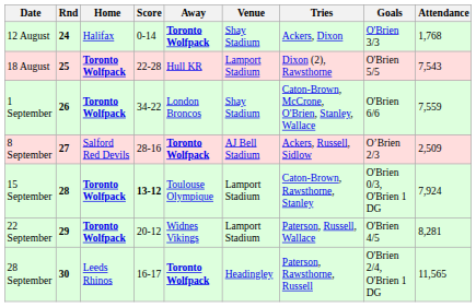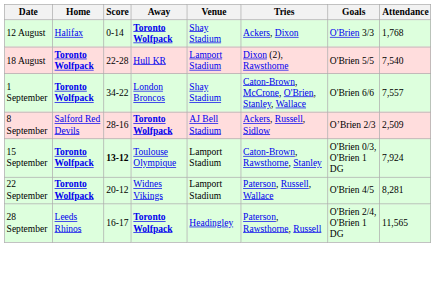 <table class="wikitable" style="font-size:85%;">
 <tr>
 <th>Date</th>
-<th>Rnd</th>
 <th>Home</th>
 <th>Score</th>
 <th>Away</th>
 <th>Venue</th>
 <th>Tries</th>
 <th>Goals</th>
 <th>Attendance</th>
 </tr>
 <tr - style="background:#ddffdd;" width=20 | >
 <td>12 August</td>
-<td><strong>24</strong></td>
 <td> <a href='#'>Halifax</a></td>
 <td>0-14</td>
 <td> <strong><a href='#'>Toronto Wolfpack</a></strong></td>
 <td><a href='#'>Shay Stadium</a></td>
 <td><a href='#'>Ackers</a>, <a href='#'>Dixon</a></td>
 <td><a href='#'>O'Brien</a> 3/3</td>
 <td>1,768</td>
 </tr>
 <tr style="background:#ffdddd;" width=20 | >
 <td>18 August</td>
-<td><strong>25</strong></td>
 <td> <strong><a href='#'>Toronto Wolfpack</a></strong></td>
 <td>22-28</td>
 <td> <a href='#'>Hull KR</a></td>
 <td><a href='#'>Lamport Stadium</a></td>
 <td><a href='#'>Dixon</a> (2), <a href='#'>Rawsthorne</a></td>
 <td>O'Brien 5/5</td>
-<td>7,543</td>
+<td>7,540</td>
 </tr>
 <tr style="background:#ddffdd;" width=20 | >
 <td>1 September</td>
-<td><strong>26</strong></td>
 <td> <strong><a href='#'>Toronto Wolfpack</a></strong></td>
 <td>34-22</td>
 <td> <a href='#'>London Broncos</a></td>
 <td><a href='#'>Shay Stadium</a></td>
 <td><a href='#'>Caton-Brown</a>, <a href='#'>McCrone</a>, <a href='#'>O'Brien</a>, <a href='#'>Stanley</a>, <a href='#'>Wallace</a></td>
 <td>O'Brien 6/6</td>
-<td>7,559</td>
+<td>7,557</td>
 </tr>
 <tr style="background:#ffdddd;" width=20 | >
 <td>8 September</td>
-<td><strong>27</strong></td>
 <td> <a href='#'>Salford Red Devils</a></td>
 <td>28-16</td>
 <td> <strong><a href='#'>Toronto Wolfpack</a></strong></td>
 <td><a href='#'>AJ Bell Stadium</a></td>
 <td><a href='#'>Ackers</a>, <a href='#'>Russell</a>, <a href='#'>Sidlow</a></td>
 <td>O’Brien 2/3</td>
 <td>2,509</td>
 </tr>
 <tr style="background:#ddffdd;" width=20 | >
 <td>15 September</td>
-<td><strong>28</strong></td>
 <td> <strong><a href='#'>Toronto Wolfpack</a></strong></td>
 <td><strong>13-12</strong></td>
 <td> <a href='#'>Toulouse Olympique</a></td>
 <td>Lamport Stadium</td>
 <td><a href='#'>Caton-Brown</a>, <a href='#'>Rawsthorne</a>, <a href='#'>Stanley</a></td>
 <td>O'Brien 0/3, O'Brien 1 DG</td>
 <td>7,924</td>
 </tr>
 <tr style="background:#ddffdd;" width=20 | >
 <td>22 September</td>
-<td><strong>29</strong></td>
 <td> <strong><a href='#'>Toronto Wolfpack</a></strong></td>
 <td>20-12</td>
 <td> <a href='#'>Widnes Vikings</a></td>
 <td>Lamport Stadium</td>
 <td><a href='#'>Paterson</a>, <a href='#'>Russell</a>, <a href='#'>Wallace</a></td>
 <td>O'Brien 4/5</td>
 <td>8,281</td>
 </tr>
 <tr style="background:#ddffdd;" width=20 | >
 <td>28 September</td>
-<td><strong>30</strong></td>
 <td> <a href='#'>Leeds Rhinos</a></td>
 <td>16-17</td>
 <td> <strong><a href='#'>Toronto Wolfpack</a></strong></td>
 <td><a href='#'>Headingley</a></td>
 <td><a href='#'>Paterson</a>, <a href='#'>Rawsthorne</a>, <a href='#'>Russell</a></td>
 <td>O'Brien 2/4, O'Brien 1 DG</td>
 <td>11,565</td>
 </tr>
 </table>
